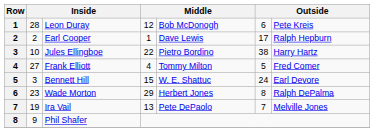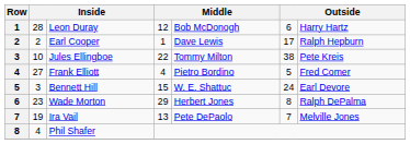 <table class="wikitable" style="font-size: 90%;">
 <tr>
 <th>Row</th>
 <th colspan=2 width="195">Inside</th>
 <th colspan=2 width="195">Middle</th>
 <th colspan=2 width="195">Outside</th>
 </tr>
 <tr>
 <th>1</th>
 <td align="center" width="20">28</td>
 <td>  <a href='#'>Leon Duray</a></td>
 <td align="center" width="20">12</td>
 <td> <a href='#'>Bob McDonogh</a></td>
 <td align="center" width="20">6</td>
-<td> <a href='#'>Pete Kreis</a> </td>
+<td> <a href='#'>Harry Hartz</a></td>
 </tr>
 <tr>
 <th>2</th>
 <td align="center" width="20">2</td>
 <td> <a href='#'>Earl Cooper</a></td>
 <td align="center" width="20">1</td>
 <td> <a href='#'>Dave Lewis</a></td>
 <td align="center" width="20">17</td>
 <td> <a href='#'>Ralph Hepburn</a> </td>
 </tr>
 <tr>
 <th>3</th>
 <td align="center" width="20">10</td>
 <td> <a href='#'>Jules Ellingboe</a></td>
 <td align="center" width="20">22</td>
-<td> <a href='#'>Pietro Bordino</a> </td>
+<td> <a href='#'>Tommy Milton</a> </td>
 <td align="center" width="20">38</td>
-<td> <a href='#'>Harry Hartz</a></td>
+<td> <a href='#'>Pete Kreis</a> </td>
 </tr>
 <tr>
 <th>4</th>
 <td align="center" width="20">27</td>
 <td> <a href='#'>Frank Elliott</a></td>
 <td align="center" width="20">4</td>
-<td> <a href='#'>Tommy Milton</a> </td>
+<td> <a href='#'>Pietro Bordino</a> </td>
 <td align="center" width="20">5</td>
 <td> <a href='#'>Fred Comer</a></td>
 </tr>
 <tr>
 <th>5</th>
 <td align="center" width="20">3</td>
 <td> <a href='#'>Bennett Hill</a></td>
 <td align="center" width="20">15</td>
 <td> <a href='#'>W. E. Shattuc</a> </td>
 <td align="center" width="20">24</td>
 <td> <a href='#'>Earl Devore</a> </td>
 </tr>
 <tr>
 <th>6</th>
 <td align="center" width="20">23</td>
 <td> <a href='#'>Wade Morton</a></td>
 <td align="center" width="20">29</td>
 <td> <a href='#'>Herbert Jones</a> </td>
 <td align="center" width="20">8</td>
 <td> <a href='#'>Ralph DePalma</a> </td>
 </tr>
 <tr>
 <th>7</th>
 <td align="center" width="20">19</td>
 <td> <a href='#'>Ira Vail</a></td>
 <td align="center" width="20">13</td>
 <td>  <a href='#'>Pete DePaolo</a></td>
 <td align="center" width="20">7</td>
 <td> <a href='#'>Melville Jones</a> </td>
 </tr>
 <tr>
 <th>8</th>
-<td align="center" width="20">9</td>
+<td align="center" width="20">4</td>
 <td> <a href='#'>Phil Shafer</a> </td>
 <td colspan="4"></td>
 </tr>
 <tr>
 </tr>
 </table>
